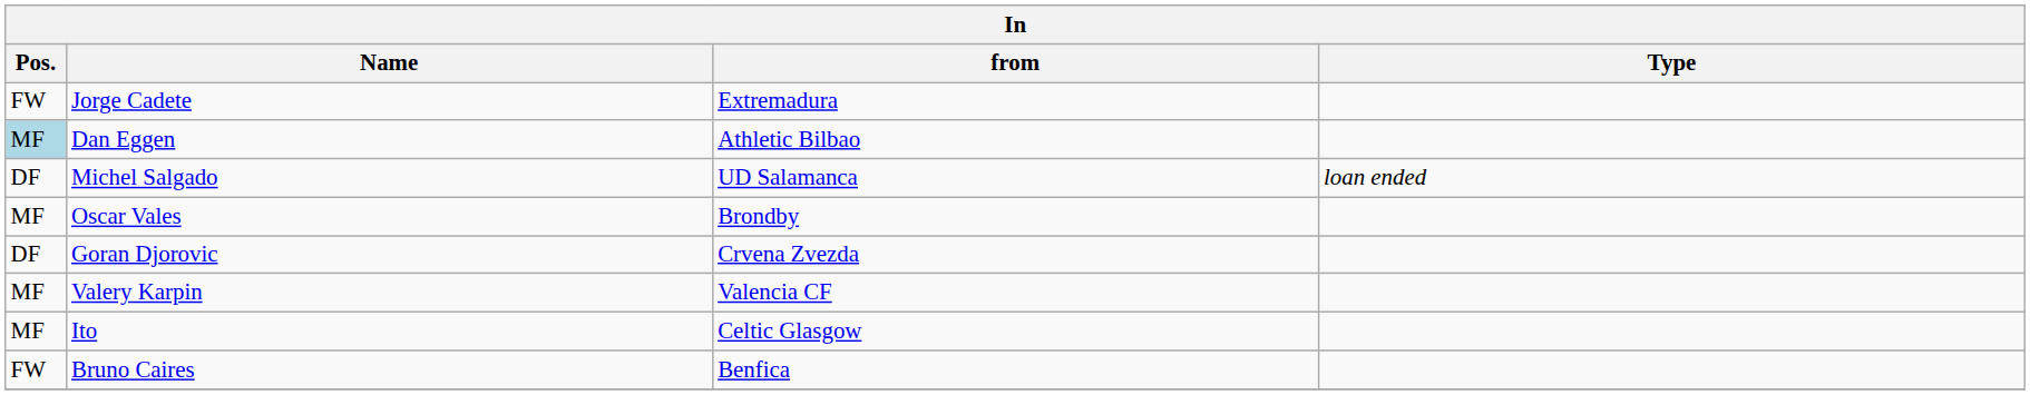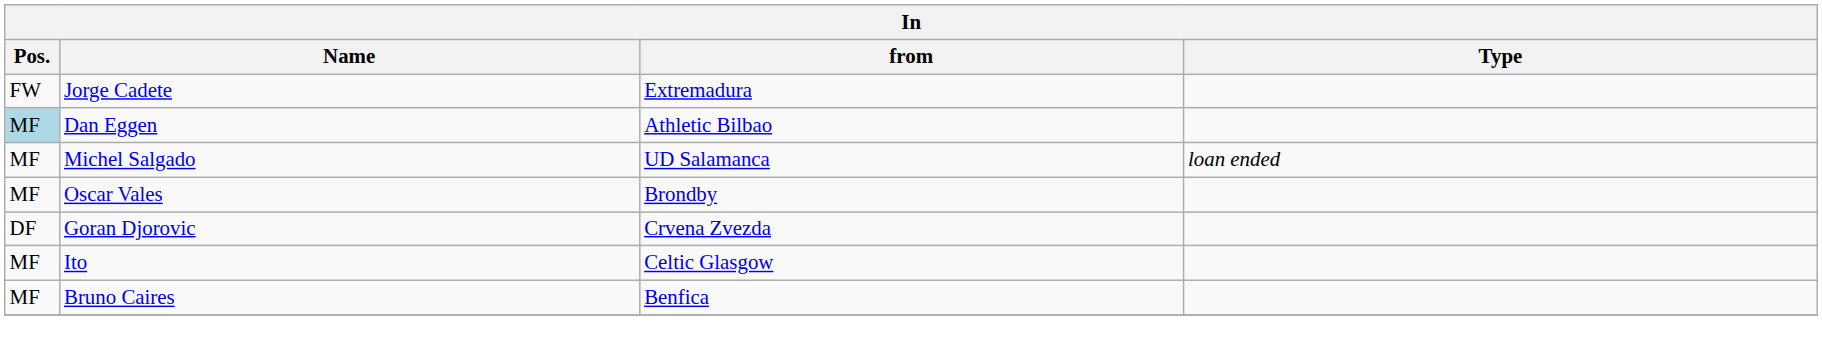 <table class="wikitable" style="font-size:90%;width:99%;">
 <tr>
 <th colspan="4">In</th>
 </tr>
 <tr>
 <th width=3%>Pos.</th>
 <th width=32%>Name</th>
 <th width=30%>from</th>
 <th width=35%>Type</th>
 </tr>
 <tr>
 <td>FW</td>
 <td><a href='#'>Jorge Cadete</a></td>
 <td><a href='#'>Extremadura</a></td>
 <td></td>
 </tr>
 <tr>
 <td style="background: lightblue;">MF</td>
 <td><a href='#'>Dan Eggen</a></td>
 <td><a href='#'>Athletic Bilbao</a></td>
 <td></td>
 </tr>
 <tr>
-<td>DF</td>
+<td>MF</td>
 <td><a href='#'>Michel Salgado</a></td>
 <td><a href='#'>UD Salamanca</a></td>
 <td><em>loan ended</em></td>
 </tr>
 <tr>
 <td>MF</td>
 <td><a href='#'>Oscar Vales</a></td>
 <td><a href='#'>Brondby</a></td>
 <td></td>
 </tr>
 <tr>
 <td>DF</td>
 <td><a href='#'>Goran Djorovic</a></td>
 <td><a href='#'>Crvena Zvezda</a></td>
 <td></td>
 </tr>
 <tr>
 <td>MF</td>
-<td><a href='#'>Valery Karpin</a></td>
-<td><a href='#'>Valencia CF</a></td>
-<td></td>
-</tr>
-<tr>
-<td>MF</td>
 <td><a href='#'>Ito</a></td>
 <td><a href='#'>Celtic Glasgow</a></td>
 <td></td>
 </tr>
 <tr>
-<td>FW</td>
+<td>MF</td>
 <td><a href='#'>Bruno Caires</a></td>
 <td><a href='#'>Benfica</a></td>
 <td></td>
 </tr>
 <tr>
 </tr>
 </table>
